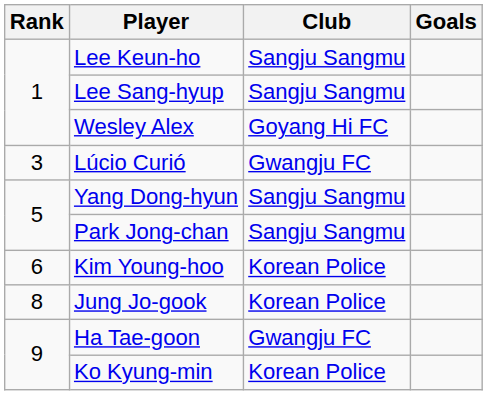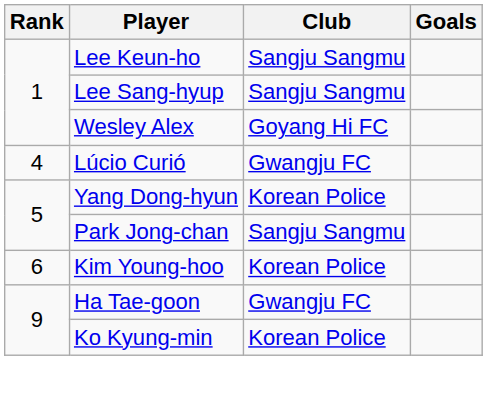 <table class="wikitable">
 <tr>
 <th>Rank</th>
 <th>Player</th>
 <th>Club</th>
 <th>Goals</th>
 </tr>
 <tr>
 <td align=center rowspan=3>1</td>
 <td> <a href='#'>Lee Keun-ho</a></td>
 <td><a href='#'>Sangju Sangmu</a></td>
 <td></td>
 </tr>
 <tr>
 <td> <a href='#'>Lee Sang-hyup</a></td>
 <td><a href='#'>Sangju Sangmu</a></td>
 <td></td>
 </tr>
 <tr>
 <td> <a href='#'>Wesley Alex</a></td>
 <td><a href='#'>Goyang Hi FC</a></td>
 <td></td>
 </tr>
 <tr>
-<td align=center rowspan=1>3</td>
+<td align=center rowspan=1>4</td>
 <td> <a href='#'>Lúcio Curió</a></td>
 <td><a href='#'>Gwangju FC</a></td>
 <td></td>
 </tr>
 <tr>
 <td align=center rowspan=2>5</td>
 <td> <a href='#'>Yang Dong-hyun</a></td>
-<td><a href='#'>Sangju Sangmu</a></td>
+<td><a href='#'>Korean Police</a></td>
 <td></td>
 </tr>
 <tr>
 <td> <a href='#'>Park Jong-chan</a></td>
 <td><a href='#'>Sangju Sangmu</a></td>
 <td></td>
 </tr>
 <tr>
 <td align=center rowspan=1>6</td>
 <td> <a href='#'>Kim Young-hoo</a></td>
-<td><a href='#'>Korean Police</a></td>
-<td></td>
-</tr>
-<tr>
-<td align=center rowspan=1>8</td>
-<td> <a href='#'>Jung Jo-gook</a></td>
 <td><a href='#'>Korean Police</a></td>
 <td></td>
 </tr>
 <tr>
 <td align=center rowspan=2>9</td>
 <td> <a href='#'>Ha Tae-goon</a></td>
 <td><a href='#'>Gwangju FC</a></td>
 <td></td>
 </tr>
 <tr>
 <td> <a href='#'>Ko Kyung-min</a></td>
 <td><a href='#'>Korean Police</a></td>
 <td></td>
 </tr>
 </table>
